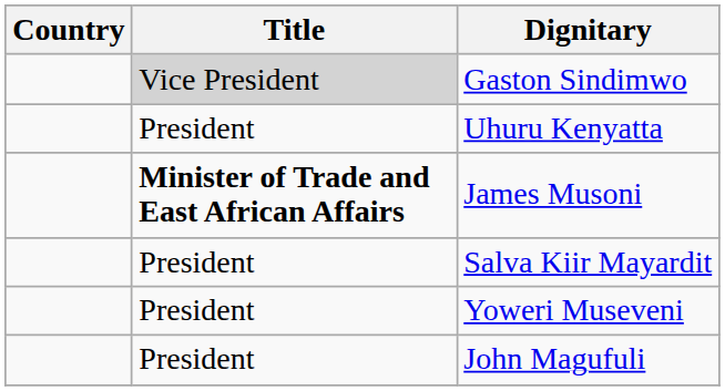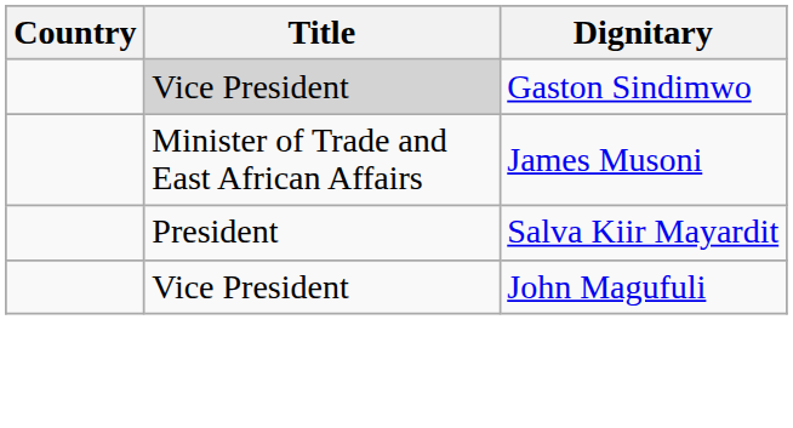 <table class="wikitable">
 <tr>
 <th>Country</th>
 <th width="160px">Title</th>
 <th>Dignitary</th>
 </tr>
 <tr>
 <td></td>
 <td style="background: lightgrey;">Vice President</td>
 <td><a href='#'>Gaston Sindimwo</a></td>
 </tr>
 <tr>
 <td></td>
-<td>President</td>
-<td><a href='#'>Uhuru Kenyatta</a></td>
-</tr>
-<tr>
-<td></td>
-<td><strong>Minister of Trade and East African Affairs</strong></td>
+<td>Minister of Trade and East African Affairs</td>
 <td><a href='#'>James Musoni</a></td>
 </tr>
 <tr>
 <td></td>
 <td>President</td>
 <td><a href='#'>Salva Kiir Mayardit</a></td>
 </tr>
 <tr>
 <td></td>
-<td>President</td>
-<td><a href='#'>Yoweri Museveni</a></td>
-</tr>
-<tr>
-<td></td>
-<td>President</td>
+<td>Vice President</td>
 <td><a href='#'>John Magufuli</a></td>
 </tr>
 </table>
